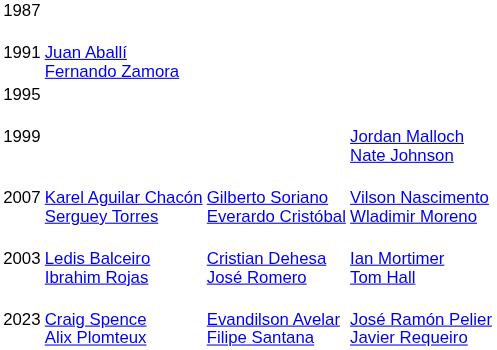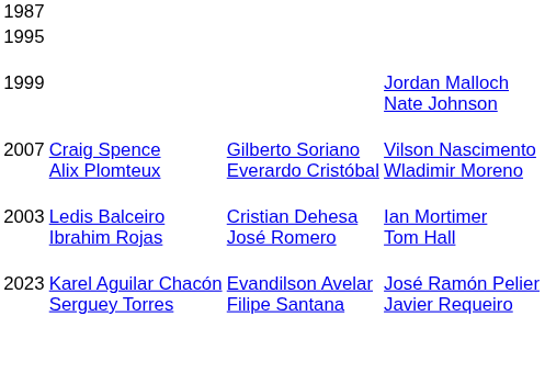 <table>
 <tr>
 <td>1987<br></td>
 <td></td>
-<td></td>
-<td></td>
-</tr>
-<tr>
-<td>1991<br></td>
-<td><br><a href='#'>Juan Aballí</a><br><a href='#'>Fernando Zamora</a></td>
 <td></td>
 <td></td>
 </tr>
 <tr>
 <td>1995<br></td>
 <td></td>
 <td></td>
 <td></td>
 </tr>
 <tr>
 <td>1999<br></td>
 <td></td>
 <td></td>
 <td><br><a href='#'>Jordan Malloch</a><br><a href='#'>Nate Johnson</a></td>
 </tr>
 <tr>
 <td>2007</td>
-<td><br> <a href='#'>Karel Aguilar Chacón</a><br> <a href='#'>Serguey Torres</a></td>
+<td><br><a href='#'>Craig Spence</a><br><a href='#'>Alix Plomteux</a></td>
 <td><br> <a href='#'>Gilberto Soriano</a><br> <a href='#'>Everardo Cristóbal</a></td>
 <td><br> <a href='#'>Vilson Nascimento</a><br> <a href='#'>Wladimir Moreno</a></td>
 </tr>
 <tr>
 <td>2003</td>
 <td><br><a href='#'>Ledis Balceiro</a><br><a href='#'>Ibrahim Rojas</a></td>
 <td><br><a href='#'>Cristian Dehesa</a><br><a href='#'>José Romero</a></td>
 <td><br><a href='#'>Ian Mortimer</a><br><a href='#'>Tom Hall</a></td>
 </tr>
 <tr>
 <td>2023<br></td>
-<td><br><a href='#'>Craig Spence</a><br><a href='#'>Alix Plomteux</a></td>
+<td><br> <a href='#'>Karel Aguilar Chacón</a><br> <a href='#'>Serguey Torres</a></td>
 <td><br><a href='#'>Evandilson Avelar</a><br><a href='#'>Filipe Santana</a></td>
 <td><br><a href='#'>José Ramón Pelier</a><br><a href='#'>Javier Requeiro</a></td>
 </tr>
 </table>
